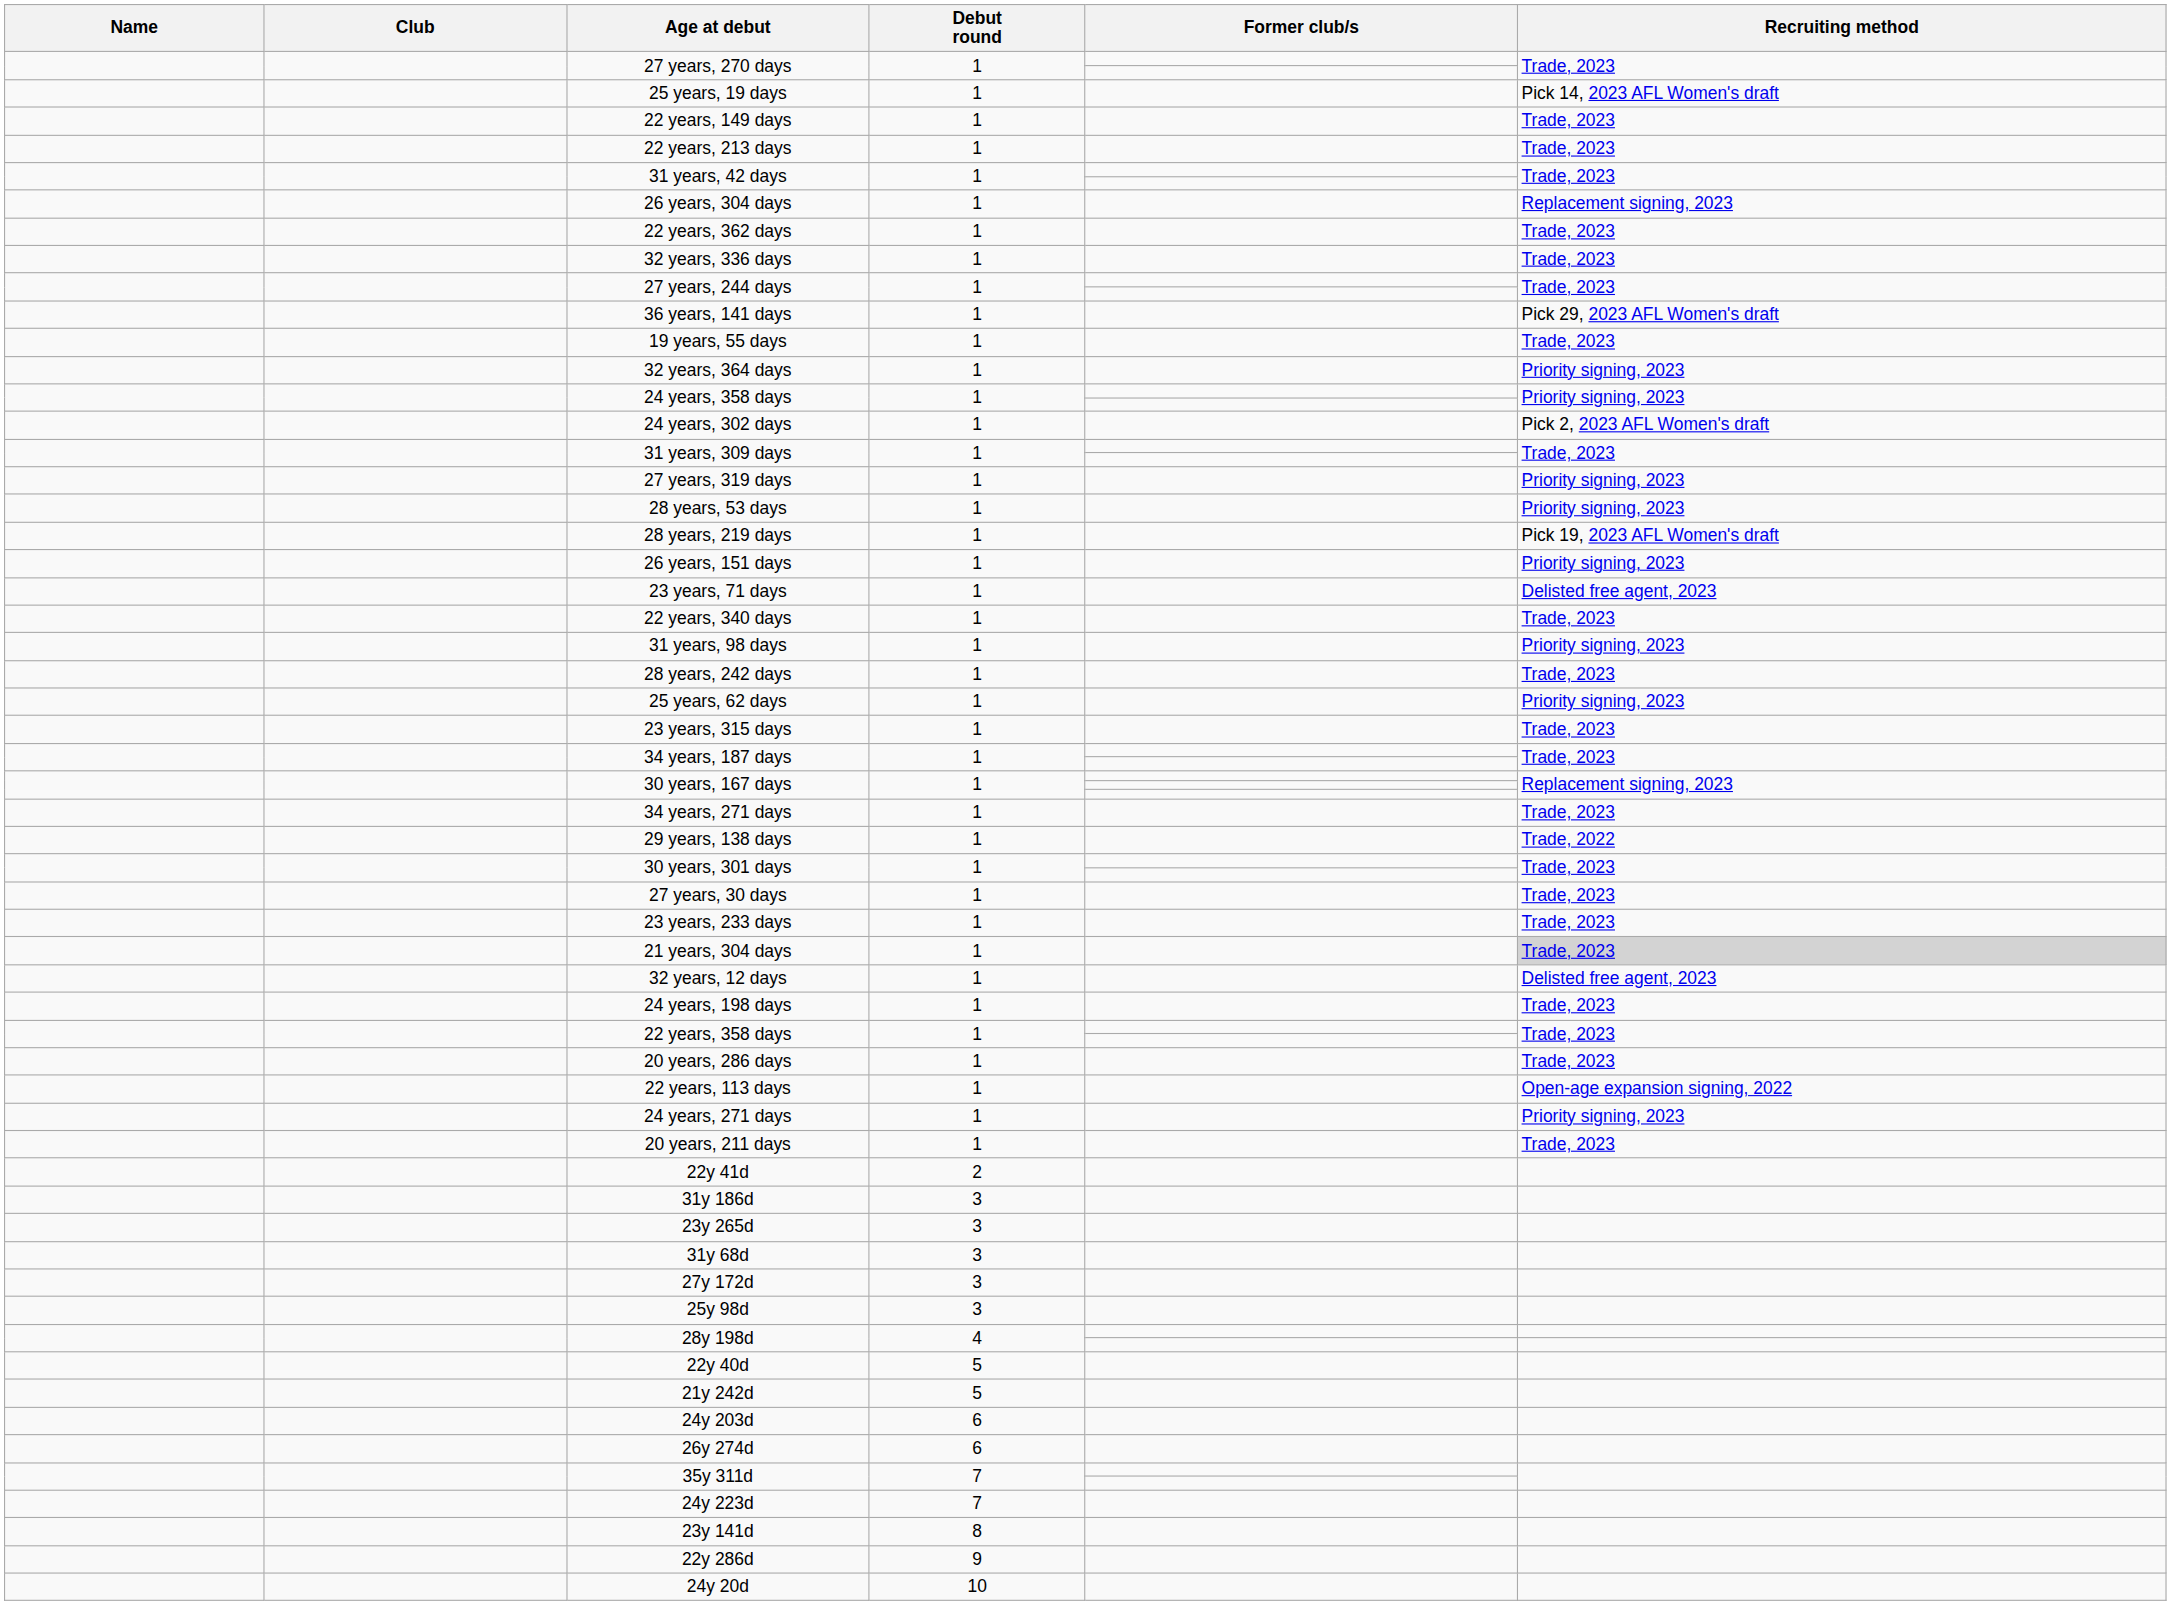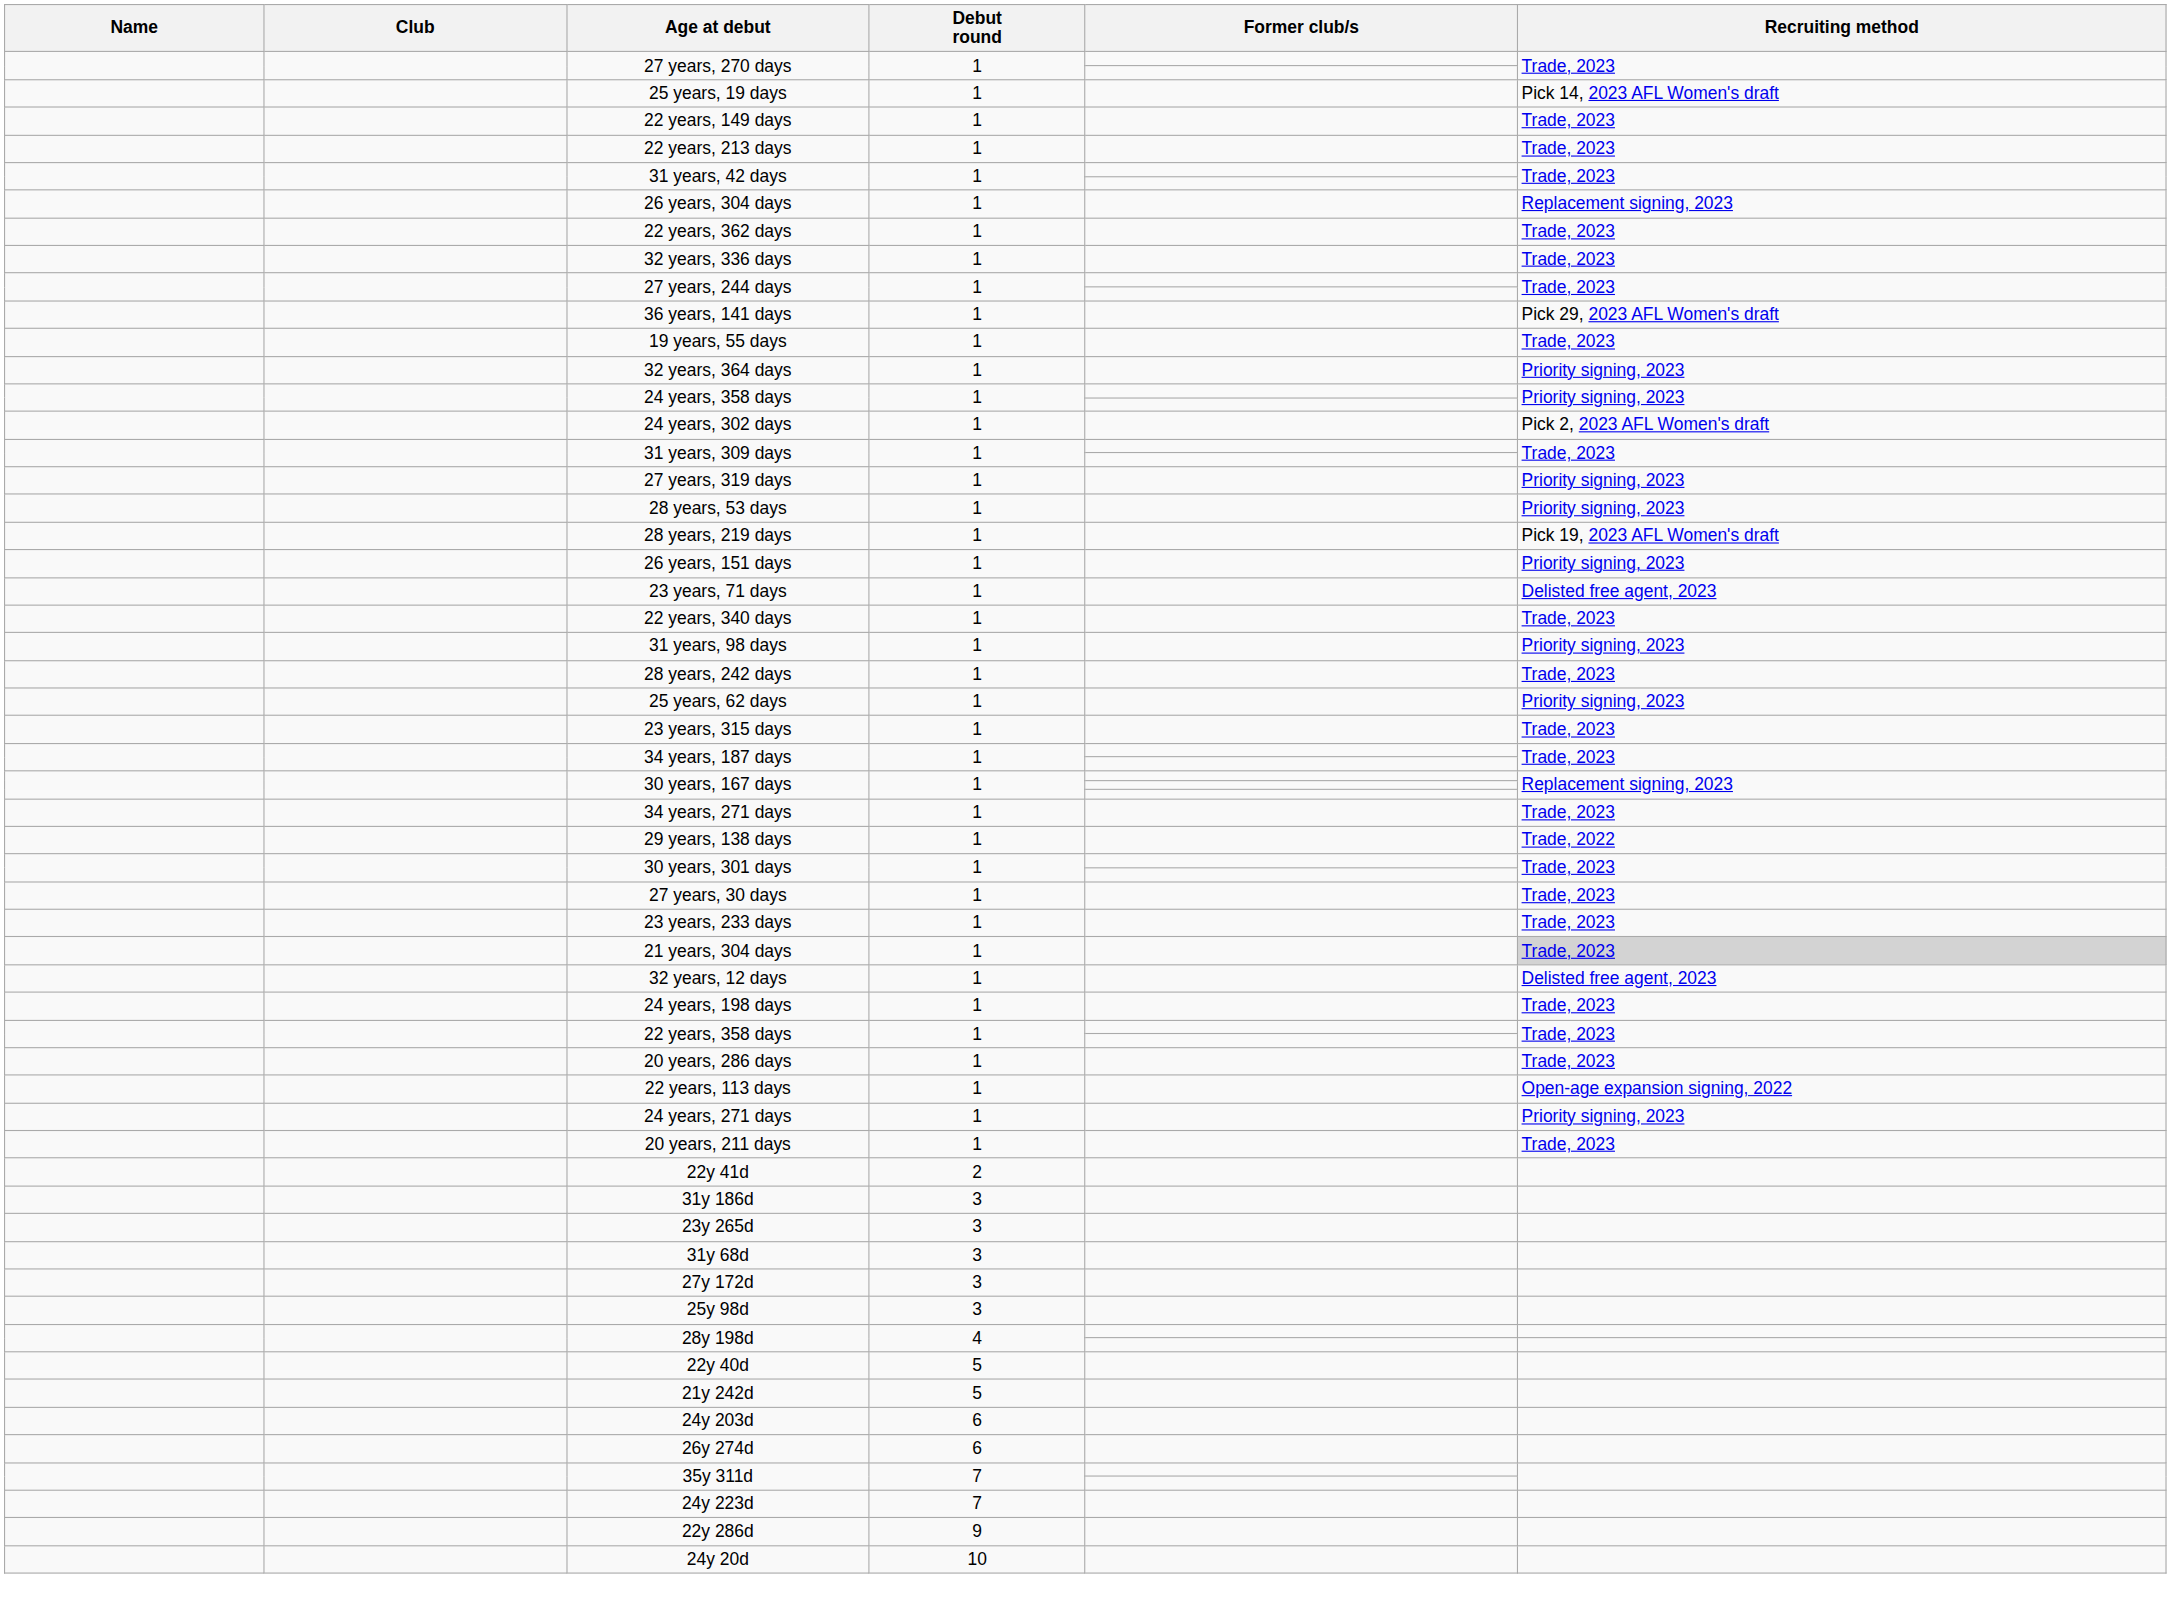 <table class="wikitable sortable" style="width:100%; text-align: center;">
 <tr style="background:#efefef;">
 <th style="width:6%;">Name</th>
 <th width=7%>Club</th>
 <th style="width:7%;">Age at debut</th>
 <th width=5%>Debut<br>round</th>
 <th style="width:10%;">Former club/s</th>
 <th style="width:15%;">Recruiting method</th>
 </tr>
 <tr>
 <td align="left" rowspan="2"></td>
 <td rowspan="2"></td>
 <td rowspan="2">27 years, 270 days</td>
 <td rowspan="2">1</td>
 <td align="left"></td>
 <td align="left" rowspan="2"><a href='#'>Trade, 2023</a></td>
 </tr>
 <tr>
 <td align="left"></td>
 </tr>
 <tr>
 <td align="left"></td>
 <td></td>
 <td>25 years, 19 days</td>
 <td>1</td>
 <td align="left"></td>
 <td align="left">Pick 14, <a href='#'>2023 AFL Women's draft</a></td>
 </tr>
 <tr>
 <td align="left"></td>
 <td></td>
 <td>22 years, 149 days</td>
 <td>1</td>
 <td align="left"></td>
 <td align="left"><a href='#'>Trade, 2023</a></td>
 </tr>
 <tr>
 <td align="left"></td>
 <td></td>
 <td>22 years, 213 days</td>
 <td>1</td>
 <td align="left"></td>
 <td align="left"><a href='#'>Trade, 2023</a></td>
 </tr>
 <tr>
 <td align="left" rowspan="2"></td>
 <td rowspan="2"></td>
 <td rowspan="2">31 years, 42 days</td>
 <td rowspan="2">1</td>
 <td align="left"></td>
 <td align="left" rowspan="2"><a href='#'>Trade, 2023</a></td>
 </tr>
 <tr>
 <td align="left"></td>
 </tr>
 <tr>
 <td align="left"></td>
 <td></td>
 <td>26 years, 304 days</td>
 <td>1</td>
 <td align="left"></td>
 <td align="left"><a href='#'>Replacement signing, 2023</a></td>
 </tr>
 <tr>
 <td align="left"></td>
 <td></td>
 <td>22 years, 362 days</td>
 <td>1</td>
 <td align="left"></td>
 <td align="left"><a href='#'>Trade, 2023</a></td>
 </tr>
 <tr>
 <td align="left"></td>
 <td></td>
 <td>32 years, 336 days</td>
 <td>1</td>
 <td align="left"></td>
 <td align="left"><a href='#'>Trade, 2023</a></td>
 </tr>
 <tr>
 <td align="left" rowspan="2"></td>
 <td rowspan="2"></td>
 <td rowspan="2">27 years, 244 days</td>
 <td rowspan="2">1</td>
 <td align="left"></td>
 <td align="left" rowspan="2"><a href='#'>Trade, 2023</a></td>
 </tr>
 <tr>
 <td align="left"></td>
 </tr>
 <tr>
 <td align="left"></td>
 <td></td>
 <td>36 years, 141 days</td>
 <td>1</td>
 <td align="left"></td>
 <td align="left">Pick 29, <a href='#'>2023 AFL Women's draft</a></td>
 </tr>
 <tr>
 <td align="left"></td>
 <td></td>
 <td>19 years, 55 days</td>
 <td>1</td>
 <td align="left"></td>
 <td align="left"><a href='#'>Trade, 2023</a></td>
 </tr>
 <tr>
 <td align="left"></td>
 <td></td>
 <td>32 years, 364 days</td>
 <td>1</td>
 <td align="left"></td>
 <td align="left"><a href='#'>Priority signing, 2023</a></td>
 </tr>
 <tr>
 <td align="left" rowspan="2"></td>
 <td rowspan="2"></td>
 <td rowspan="2">24 years, 358 days</td>
 <td rowspan="2">1</td>
 <td align="left"></td>
 <td align="left" rowspan="2"><a href='#'>Priority signing, 2023</a></td>
 </tr>
 <tr>
 <td align="left"></td>
 </tr>
 <tr>
 <td align="left"></td>
 <td></td>
 <td>24 years, 302 days</td>
 <td>1</td>
 <td align="left"></td>
 <td align="left">Pick 2, <a href='#'>2023 AFL Women's draft</a></td>
 </tr>
 <tr>
 <td align="left" rowspan="2"></td>
 <td rowspan="2"></td>
 <td rowspan="2">31 years, 309 days</td>
 <td rowspan="2">1</td>
 <td align="left"></td>
 <td align="left" rowspan="2"><a href='#'>Trade, 2023</a></td>
 </tr>
 <tr>
 <td align="left"></td>
 </tr>
 <tr>
 <td align="left"></td>
 <td></td>
 <td>27 years, 319 days</td>
 <td>1</td>
 <td align="left"></td>
 <td align="left"><a href='#'>Priority signing, 2023</a></td>
 </tr>
 <tr>
 <td align="left"></td>
 <td></td>
 <td>28 years, 53 days</td>
 <td>1</td>
 <td align="left"></td>
 <td align="left"><a href='#'>Priority signing, 2023</a></td>
 </tr>
 <tr>
 <td align="left"></td>
 <td></td>
 <td>28 years, 219 days</td>
 <td>1</td>
 <td align="left"></td>
 <td align="left">Pick 19, <a href='#'>2023 AFL Women's draft</a></td>
 </tr>
 <tr>
 <td align="left"></td>
 <td></td>
 <td>26 years, 151 days</td>
 <td>1</td>
 <td align="left"></td>
 <td align="left"><a href='#'>Priority signing, 2023</a></td>
 </tr>
 <tr>
 <td align="left"></td>
 <td></td>
 <td>23 years, 71 days</td>
 <td>1</td>
 <td align="left"></td>
 <td align="left"><a href='#'>Delisted free agent, 2023</a></td>
 </tr>
 <tr>
 <td align="left"></td>
 <td></td>
 <td>22 years, 340 days</td>
 <td>1</td>
 <td align="left"></td>
 <td align="left"><a href='#'>Trade, 2023</a></td>
 </tr>
 <tr>
 <td align="left"></td>
 <td></td>
 <td>31 years, 98 days</td>
 <td>1</td>
 <td align="left"></td>
 <td align="left"><a href='#'>Priority signing, 2023</a></td>
 </tr>
 <tr>
 <td align="left"></td>
 <td></td>
 <td>28 years, 242 days</td>
 <td>1</td>
 <td align="left"></td>
 <td align="left"><a href='#'>Trade, 2023</a></td>
 </tr>
 <tr>
 <td align="left"></td>
 <td></td>
 <td>25 years, 62 days</td>
 <td>1</td>
 <td align="left"></td>
 <td align="left"><a href='#'>Priority signing, 2023</a></td>
 </tr>
 <tr>
 <td align="left"></td>
 <td></td>
 <td>23 years, 315 days</td>
 <td>1</td>
 <td align="left"></td>
 <td align="left"><a href='#'>Trade, 2023</a></td>
 </tr>
 <tr>
 <td align="left" rowspan="2"></td>
 <td rowspan="2"></td>
 <td rowspan="2">34 years, 187 days</td>
 <td rowspan="2">1</td>
 <td align="left"></td>
 <td align="left" rowspan="2"><a href='#'>Trade, 2023</a></td>
 </tr>
 <tr>
 <td align="left"></td>
 </tr>
 <tr>
 <td align="left" rowspan="3"></td>
 <td rowspan="3"></td>
 <td rowspan="3">30 years, 167 days</td>
 <td rowspan="3">1</td>
 <td align="left"></td>
 <td align="left" rowspan="3"><a href='#'>Replacement signing, 2023</a></td>
 </tr>
 <tr>
 <td align="left"></td>
 </tr>
 <tr>
 <td align="left"></td>
 </tr>
 <tr>
 <td align="left"></td>
 <td></td>
 <td>34 years, 271 days</td>
 <td>1</td>
 <td align="left"></td>
 <td align="left"><a href='#'>Trade, 2023</a></td>
 </tr>
 <tr>
 <td align="left"></td>
 <td></td>
 <td>29 years, 138 days</td>
 <td>1</td>
 <td align="left"></td>
 <td align="left"><a href='#'>Trade, 2022</a></td>
 </tr>
 <tr>
 <td align="left" rowspan="2"></td>
 <td rowspan="2"></td>
 <td rowspan="2">30 years, 301 days</td>
 <td rowspan="2">1</td>
 <td align="left"></td>
 <td align="left" rowspan="2"><a href='#'>Trade, 2023</a></td>
 </tr>
 <tr>
 <td align="left"></td>
 </tr>
 <tr>
 <td align="left"></td>
 <td></td>
 <td>27 years, 30 days</td>
 <td>1</td>
 <td align="left"></td>
 <td align="left"><a href='#'>Trade, 2023</a></td>
 </tr>
 <tr>
 <td align="left"></td>
 <td></td>
 <td>23 years, 233 days</td>
 <td>1</td>
 <td align="left"></td>
 <td align="left"><a href='#'>Trade, 2023</a></td>
 </tr>
 <tr>
 <td align="left"></td>
 <td></td>
 <td>21 years, 304 days</td>
 <td>1</td>
 <td align="left"></td>
 <td align="left" style="background: lightgrey;"><a href='#'>Trade, 2023</a></td>
 </tr>
 <tr>
 <td align="left"></td>
 <td></td>
 <td>32 years, 12 days</td>
 <td>1</td>
 <td align="left"></td>
 <td align="left"><a href='#'>Delisted free agent, 2023</a></td>
 </tr>
 <tr>
 <td align="left"></td>
 <td></td>
 <td>24 years, 198 days</td>
 <td>1</td>
 <td align="left"></td>
 <td align="left"><a href='#'>Trade, 2023</a></td>
 </tr>
 <tr>
 <td align="left" rowspan="2"></td>
 <td rowspan="2"></td>
 <td rowspan="2">22 years, 358 days</td>
 <td rowspan="2">1</td>
 <td align="left"></td>
 <td align="left" rowspan="2"><a href='#'>Trade, 2023</a></td>
 </tr>
 <tr>
 <td align="left"></td>
 </tr>
 <tr>
 <td align="left"></td>
 <td></td>
 <td>20 years, 286 days</td>
 <td>1</td>
 <td align="left"></td>
 <td align="left"><a href='#'>Trade, 2023</a></td>
 </tr>
 <tr>
 <td align="left"></td>
 <td></td>
 <td>22 years, 113 days</td>
 <td>1</td>
 <td align="left"></td>
 <td align="left"><a href='#'>Open-age expansion signing, 2022</a></td>
 </tr>
 <tr>
 <td align="left"></td>
 <td></td>
 <td>24 years, 271 days</td>
 <td>1</td>
 <td align="left"></td>
 <td align="left"><a href='#'>Priority signing, 2023</a></td>
 </tr>
 <tr>
 <td align="left"></td>
 <td></td>
 <td>20 years, 211 days</td>
 <td>1</td>
 <td align="left"></td>
 <td align="left"><a href='#'>Trade, 2023</a></td>
 </tr>
 <tr>
 <td align="left"></td>
 <td></td>
 <td>22y 41d</td>
 <td>2</td>
 <td align="left"></td>
 <td></td>
 </tr>
 <tr>
 <td align="left"></td>
 <td></td>
 <td>31y 186d</td>
 <td>3</td>
 <td align="left"></td>
 <td></td>
 </tr>
 <tr>
 <td align="left"></td>
 <td></td>
 <td>23y 265d</td>
 <td>3</td>
 <td align="left"></td>
 <td></td>
 </tr>
 <tr>
 <td align="left"></td>
 <td></td>
 <td>31y 68d</td>
 <td>3</td>
 <td align="left"></td>
 <td></td>
 </tr>
 <tr>
 <td align="left"></td>
 <td></td>
 <td>27y 172d</td>
 <td>3</td>
 <td align="left"></td>
 <td></td>
 </tr>
 <tr>
 <td align="left"></td>
 <td></td>
 <td>25y 98d</td>
 <td>3</td>
 <td align="left"></td>
 <td></td>
 </tr>
 <tr>
 <td rowspan="2" align="left"></td>
 <td rowspan="2"></td>
 <td rowspan="2">28y 198d</td>
 <td rowspan="2">4</td>
 <td align="left"></td>
 <td></td>
 </tr>
 <tr>
 <td align="left"></td>
 </tr>
 <tr>
 <td align="left"></td>
 <td></td>
 <td>22y 40d</td>
 <td>5</td>
 <td align="left"></td>
 <td></td>
 </tr>
 <tr>
 <td align="left"></td>
 <td></td>
 <td>21y 242d</td>
 <td>5</td>
 <td align="left"></td>
 <td></td>
 </tr>
 <tr>
 <td align="left"></td>
 <td></td>
 <td>24y 203d</td>
 <td>6</td>
 <td align="left"></td>
 <td></td>
 </tr>
 <tr>
 <td align="left"></td>
 <td></td>
 <td>26y 274d</td>
 <td>6</td>
 <td align="left"></td>
 <td></td>
 </tr>
 <tr>
 <td align="left" rowspan="2"></td>
 <td rowspan="2"></td>
 <td rowspan="2">35y 311d</td>
 <td rowspan="2">7</td>
 <td align="left"></td>
 <td rowspan="2"></td>
 </tr>
 <tr>
 <td align="left"></td>
 </tr>
 <tr>
 <td align="left"></td>
 <td></td>
 <td>24y 223d</td>
 <td>7</td>
 <td align="left"></td>
 <td></td>
 </tr>
 <tr>
 <td align="left"></td>
 <td></td>
-<td>23y 141d</td>
-<td>8</td>
-<td align="left"></td>
-<td></td>
-</tr>
-<tr>
-<td align="left"></td>
-<td></td>
 <td>22y 286d</td>
 <td>9</td>
 <td align="left"></td>
 <td></td>
 </tr>
 <tr>
 <td align="left"></td>
 <td></td>
 <td>24y 20d</td>
 <td>10</td>
 <td align="left"></td>
 <td></td>
 </tr>
 </table>
